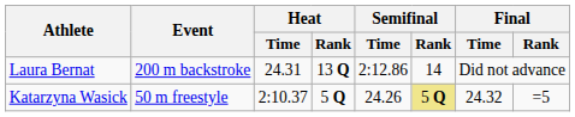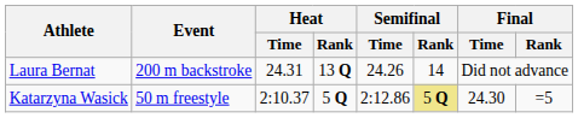 <table class="wikitable" style="text-align:center; font-size:90%">
 <tr>
 <th rowspan=2>Athlete</th>
 <th rowspan=2>Event</th>
 <th colspan=2>Heat</th>
 <th colspan=2>Semifinal</th>
 <th colspan=2>Final</th>
 </tr>
 <tr style="font-size:95%">
 <th>Time</th>
 <th>Rank</th>
 <th>Time</th>
 <th>Rank</th>
 <th>Time</th>
 <th>Rank</th>
 </tr>
 <tr>
 <td align=left><a href='#'>Laura Bernat</a></td>
 <td align=left><a href='#'>200 m backstroke</a></td>
 <td>24.31</td>
 <td>13 <strong>Q</strong></td>
-<td>2:12.86</td>
+<td>24.26</td>
 <td>14</td>
 <td colspan=2>Did not advance</td>
 </tr>
 <tr>
 <td align=left><a href='#'>Katarzyna Wasick</a></td>
 <td align=left><a href='#'>50 m freestyle</a></td>
 <td>2:10.37</td>
 <td>5 <strong>Q</strong></td>
-<td>24.26</td>
+<td>2:12.86</td>
 <td style="background: khaki;">5 <strong>Q</strong></td>
-<td>24.32</td>
+<td>24.30</td>
 <td>=5</td>
 </tr>
 </table>
